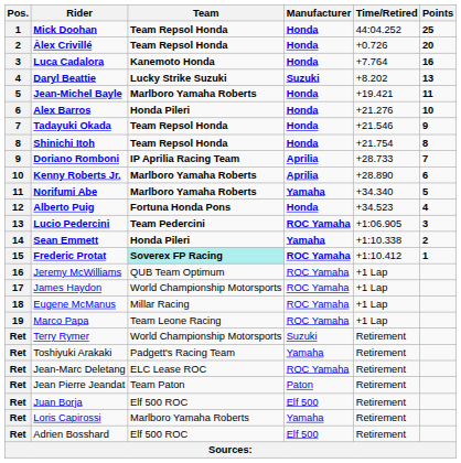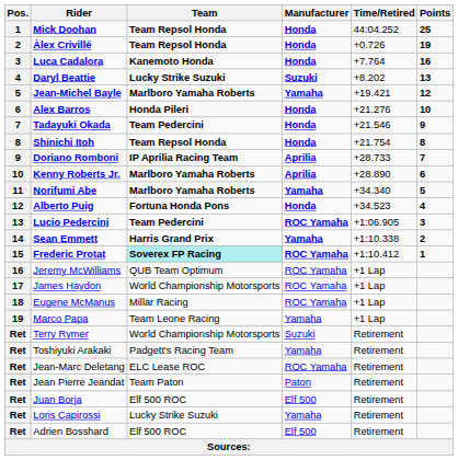 <table class="wikitable" style="font-size: 95%;">
 <tr>
 <th>Pos.</th>
 <th>Rider</th>
 <th>Team</th>
 <th>Manufacturer</th>
 <th>Time/Retired</th>
 <th>Points</th>
 </tr>
 <tr>
 <th>1</th>
 <td> <strong><a href='#'>Mick Doohan</a></strong></td>
 <td><strong>Team Repsol Honda</strong></td>
 <td><strong><a href='#'>Honda</a></strong></td>
 <td>44:04.252</td>
 <td><strong>25</strong></td>
 </tr>
 <tr>
 <th>2</th>
 <td> <strong><a href='#'>Àlex Crivillé</a></strong></td>
 <td><strong>Team Repsol Honda</strong></td>
 <td><strong><a href='#'>Honda</a></strong></td>
 <td>+0.726</td>
-<td><strong>20</strong></td>
+<td><strong>19</strong></td>
 </tr>
 <tr>
 <th>3</th>
 <td> <strong><a href='#'>Luca Cadalora</a></strong></td>
 <td><strong>Kanemoto Honda</strong></td>
 <td><strong><a href='#'>Honda</a></strong></td>
 <td>+7.764</td>
 <td><strong>16</strong></td>
 </tr>
 <tr>
 <th>4</th>
 <td> <strong><a href='#'>Daryl Beattie</a></strong></td>
 <td><strong>Lucky Strike Suzuki</strong></td>
 <td><strong><a href='#'>Suzuki</a></strong></td>
 <td>+8.202</td>
 <td><strong>13</strong></td>
 </tr>
 <tr>
 <th>5</th>
 <td> <strong><a href='#'>Jean-Michel Bayle</a></strong></td>
 <td><strong>Marlboro Yamaha Roberts</strong></td>
-<td><strong><a href='#'>Honda</a></strong></td>
+<td><strong><a href='#'>Yamaha</a></strong></td>
 <td>+19.421</td>
-<td><strong>11</strong></td>
+<td><strong>12</strong></td>
 </tr>
 <tr>
 <th>6</th>
 <td> <strong><a href='#'>Alex Barros</a></strong></td>
 <td><strong>Honda Pileri</strong></td>
 <td><strong><a href='#'>Honda</a></strong></td>
 <td>+21.276</td>
 <td><strong>10</strong></td>
 </tr>
 <tr>
 <th>7</th>
 <td> <strong><a href='#'>Tadayuki Okada</a></strong></td>
-<td><strong>Team Repsol Honda</strong></td>
+<td><strong>Team Pedercini</strong></td>
 <td><strong><a href='#'>Honda</a></strong></td>
 <td>+21.546</td>
 <td><strong>9</strong></td>
 </tr>
 <tr>
 <th>8</th>
 <td> <strong><a href='#'>Shinichi Itoh</a></strong></td>
 <td><strong>Team Repsol Honda</strong></td>
 <td><strong><a href='#'>Honda</a></strong></td>
 <td>+21.754</td>
 <td><strong>8</strong></td>
 </tr>
 <tr>
 <th>9</th>
 <td> <strong><a href='#'>Doriano Romboni</a></strong></td>
 <td><strong>IP Aprilia Racing Team</strong></td>
 <td><strong><a href='#'>Aprilia</a></strong></td>
 <td>+28.733</td>
 <td><strong>7</strong></td>
 </tr>
 <tr>
 <th>10</th>
 <td> <strong><a href='#'>Kenny Roberts Jr.</a></strong></td>
 <td><strong>Marlboro Yamaha Roberts</strong></td>
 <td><strong><a href='#'>Aprilia</a></strong></td>
 <td>+28.890</td>
 <td><strong>6</strong></td>
 </tr>
 <tr>
 <th>11</th>
 <td> <strong><a href='#'>Norifumi Abe</a></strong></td>
 <td><strong>Marlboro Yamaha Roberts</strong></td>
 <td><strong><a href='#'>Yamaha</a></strong></td>
 <td>+34.340</td>
 <td><strong>5</strong></td>
 </tr>
 <tr>
 <th>12</th>
 <td> <strong><a href='#'>Alberto Puig</a></strong></td>
 <td><strong>Fortuna Honda Pons</strong></td>
 <td><strong><a href='#'>Honda</a></strong></td>
 <td>+34.523</td>
 <td><strong>4</strong></td>
 </tr>
 <tr>
 <th>13</th>
 <td> <strong><a href='#'>Lucio Pedercini</a></strong></td>
 <td><strong>Team Pedercini</strong></td>
 <td><strong><a href='#'>ROC Yamaha</a></strong></td>
 <td>+1:06.905</td>
 <td><strong>3</strong></td>
 </tr>
 <tr>
 <th>14</th>
 <td> <strong><a href='#'>Sean Emmett</a></strong></td>
-<td><strong>Honda Pileri</strong></td>
+<td><strong>Harris Grand Prix</strong></td>
 <td><strong><a href='#'>Yamaha</a></strong></td>
 <td>+1:10.338</td>
 <td><strong>2</strong></td>
 </tr>
 <tr>
 <th>15</th>
 <td> <strong><a href='#'>Frederic Protat</a></strong></td>
 <td style="background: paleturquoise;"><strong>Soverex FP Racing</strong></td>
 <td><strong><a href='#'>ROC Yamaha</a></strong></td>
 <td>+1:10.412</td>
 <td><strong>1</strong></td>
 </tr>
 <tr>
 <th>16</th>
 <td> <a href='#'>Jeremy McWilliams</a></td>
 <td>QUB Team Optimum</td>
 <td><a href='#'>ROC Yamaha</a></td>
 <td>+1 Lap</td>
 <td></td>
 </tr>
 <tr>
 <th>17</th>
 <td> <a href='#'>James Haydon</a></td>
 <td>World Championship Motorsports</td>
 <td><a href='#'>ROC Yamaha</a></td>
 <td>+1 Lap</td>
 <td></td>
 </tr>
 <tr>
 <th>18</th>
 <td> <a href='#'>Eugene McManus</a></td>
 <td>Millar Racing</td>
 <td><a href='#'>ROC Yamaha</a></td>
 <td>+1 Lap</td>
 <td></td>
 </tr>
 <tr>
 <th>19</th>
 <td> <a href='#'>Marco Papa</a></td>
 <td>Team Leone Racing</td>
-<td><a href='#'>ROC Yamaha</a></td>
+<td><a href='#'>Yamaha</a></td>
 <td>+1 Lap</td>
 <td></td>
 </tr>
 <tr>
 <th>Ret</th>
 <td> <a href='#'>Terry Rymer</a></td>
 <td>World Championship Motorsports</td>
 <td><a href='#'>Suzuki</a></td>
 <td>Retirement</td>
 <td></td>
 </tr>
 <tr>
 <th>Ret</th>
 <td> Toshiyuki Arakaki</td>
 <td>Padgett's Racing Team</td>
 <td><a href='#'>Yamaha</a></td>
 <td>Retirement</td>
 <td></td>
 </tr>
 <tr>
 <th>Ret</th>
 <td> Jean-Marc Deletang</td>
 <td>ELC Lease ROC</td>
 <td><a href='#'>ROC Yamaha</a></td>
 <td>Retirement</td>
 <td></td>
 </tr>
 <tr>
 <th>Ret</th>
 <td> Jean Pierre Jeandat</td>
 <td>Team Paton</td>
 <td><a href='#'>Paton</a></td>
 <td>Retirement</td>
 <td></td>
 </tr>
 <tr>
 <th>Ret</th>
 <td> <a href='#'>Juan Borja</a></td>
 <td>Elf 500 ROC</td>
 <td><a href='#'>Elf 500</a></td>
 <td>Retirement</td>
 <td></td>
 </tr>
 <tr>
 <th>Ret</th>
 <td> <a href='#'>Loris Capirossi</a></td>
-<td>Marlboro Yamaha Roberts</td>
+<td>Lucky Strike Suzuki</td>
 <td><a href='#'>Yamaha</a></td>
 <td>Retirement</td>
 <td></td>
 </tr>
 <tr>
 <th>Ret</th>
 <td> Adrien Bosshard</td>
 <td>Elf 500 ROC</td>
 <td><a href='#'>Elf 500</a></td>
 <td>Retirement</td>
 <td></td>
 </tr>
 <tr>
 <th colspan=8>Sources: </th>
 </tr>
 </table>
